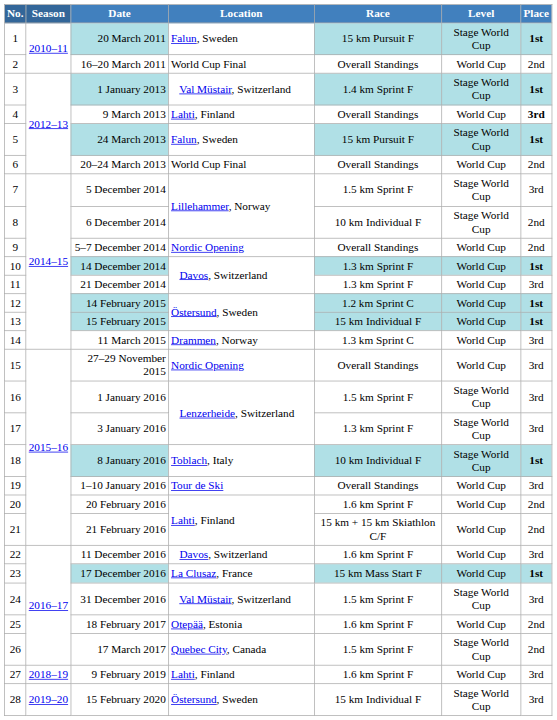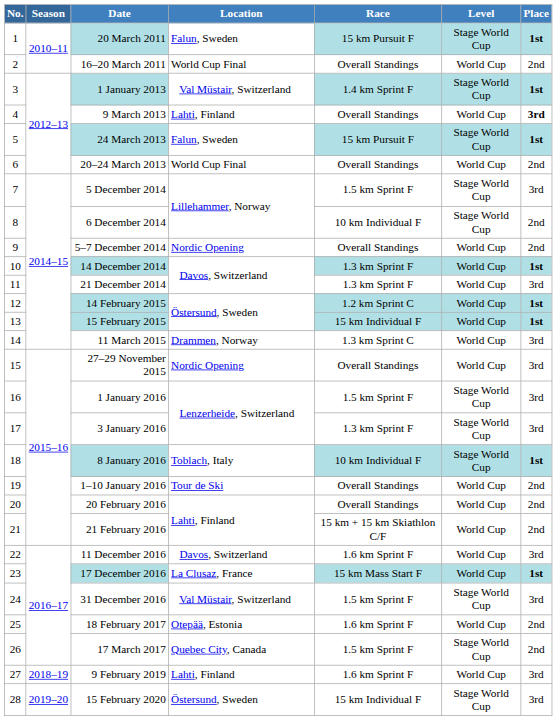 <table class="wikitable sortable" style="font-size:95%; text-align:center; border:grey solid 1px; border-collapse:collapse; background:#ffffff;">
 <tr style="background:#efefef;">
 <th style="background-color:#369; color:white;">No.</th>
 <th style="background-color:#369; color:white;">Season</th>
 <th style="background-color:#4180be; color:white; width:125px;">Date</th>
 <th style="background-color:#4180be; color:white; width:190px;">Location</th>
 <th style="background-color:#4180be; color:white; width:165px;">Race</th>
 <th style="background-color:#4180be; color:white; width:100px;">Level</th>
 <th style="background-color:#4180be; color:white;">Place</th>
 </tr>
 <tr>
 <td align=center>1</td>
 <td rowspan=2 align=center><a href='#'>2010–11</a></td>
 <td bgcolor="#BOEOE6" align=right>20 March 2011</td>
 <td align=left> <a href='#'>Falun</a>, Sweden</td>
 <td bgcolor="#BOEOE6">15 km Pursuit F</td>
 <td bgcolor="#BOEOE6">Stage World Cup</td>
 <td bgcolor="#BOEOE6"><strong>1st</strong></td>
 </tr>
 <tr>
 <td align=center>2</td>
 <td align=right>16–20 March 2011</td>
 <td align=left> World Cup Final</td>
 <td>Overall Standings</td>
 <td>World Cup</td>
 <td>2nd</td>
 </tr>
 <tr>
 <td align=center>3</td>
 <td rowspan=4 align=center><a href='#'>2012–13</a></td>
 <td bgcolor="#BOEOE6" align=right>1 January 2013</td>
 <td align=left>   <a href='#'>Val Müstair</a>, Switzerland</td>
 <td bgcolor="#BOEOE6">1.4 km Sprint F</td>
 <td bgcolor="#BOEOE6">Stage World Cup</td>
 <td bgcolor="#BOEOE6"><strong>1st</strong></td>
 </tr>
 <tr>
 <td align=center>4</td>
 <td align=right>9 March 2013</td>
 <td align=left> <a href='#'>Lahti</a>, Finland</td>
 <td>Overall Standings</td>
 <td>World Cup</td>
 <td><strong>3rd</strong></td>
 </tr>
 <tr>
 <td align=center>5</td>
 <td bgcolor="#BOEOE6" align=right>24 March 2013</td>
 <td align=left> <a href='#'>Falun</a>, Sweden</td>
 <td bgcolor="#BOEOE6">15 km Pursuit F</td>
 <td bgcolor="#BOEOE6">Stage World Cup</td>
 <td bgcolor="#BOEOE6"><strong>1st</strong></td>
 </tr>
 <tr>
 <td align=center>6</td>
 <td align=right>20–24 March 2013</td>
 <td align=left> World Cup Final</td>
 <td>Overall Standings</td>
 <td>World Cup</td>
 <td>2nd</td>
 </tr>
 <tr>
 <td align=center>7</td>
 <td rowspan=8 align=center><a href='#'>2014–15</a></td>
 <td align=right>5 December 2014</td>
 <td rowspan=2 align=left> <a href='#'>Lillehammer</a>, Norway</td>
 <td>1.5 km Sprint F</td>
 <td>Stage World Cup</td>
 <td>3rd</td>
 </tr>
 <tr>
 <td align=center>8</td>
 <td align=right>6 December 2014</td>
 <td>10 km Individual F</td>
 <td>Stage World Cup</td>
 <td>2nd</td>
 </tr>
 <tr>
 <td align=center>9</td>
 <td align=right>5–7 December 2014</td>
 <td align=left> <a href='#'>Nordic Opening</a></td>
 <td>Overall Standings</td>
 <td>World Cup</td>
 <td>2nd</td>
 </tr>
 <tr>
 <td align=center>10</td>
 <td bgcolor="#BOEOE6" align=right>14 December 2014</td>
 <td rowspan=2 align=left>   <a href='#'>Davos</a>, Switzerland</td>
 <td bgcolor="#BOEOE6">1.3 km Sprint F</td>
 <td bgcolor="#BOEOE6">World Cup</td>
 <td bgcolor="#BOEOE6"><strong>1st</strong></td>
 </tr>
 <tr>
 <td align=center>11</td>
 <td align=right>21 December 2014</td>
 <td>1.3 km Sprint F</td>
 <td>World Cup</td>
 <td>3rd</td>
 </tr>
 <tr>
 <td align=center>12</td>
 <td bgcolor="#BOEOE6" align=right>14 February 2015</td>
 <td rowspan=2 align=left> <a href='#'>Östersund</a>, Sweden</td>
 <td bgcolor="#BOEOE6">1.2 km Sprint C</td>
 <td bgcolor="#BOEOE6">World Cup</td>
 <td bgcolor="#BOEOE6"><strong>1st</strong></td>
 </tr>
 <tr>
 <td align=center>13</td>
 <td bgcolor="#BOEOE6" align=right>15 February 2015</td>
 <td bgcolor="#BOEOE6">15 km Individual F</td>
 <td bgcolor="#BOEOE6">World Cup</td>
 <td bgcolor="#BOEOE6"><strong>1st</strong></td>
 </tr>
 <tr>
 <td align=center>14</td>
 <td align=right>11 March 2015</td>
 <td align=left> <a href='#'>Drammen</a>, Norway</td>
 <td>1.3 km Sprint C</td>
 <td>World Cup</td>
 <td>3rd</td>
 </tr>
 <tr>
 <td align=center>15</td>
 <td rowspan=7 align=center><a href='#'>2015–16</a></td>
 <td align=right>27–29 November 2015</td>
 <td align=left> <a href='#'>Nordic Opening</a></td>
 <td>Overall Standings</td>
 <td>World Cup</td>
 <td>3rd</td>
 </tr>
 <tr>
 <td align=center>16</td>
 <td align=right>1 January 2016</td>
 <td rowspan=2 align=left>   <a href='#'>Lenzerheide</a>, Switzerland</td>
 <td>1.5 km Sprint F</td>
 <td>Stage World Cup</td>
 <td>3rd</td>
 </tr>
 <tr>
 <td align=center>17</td>
 <td align=right>3 January 2016</td>
 <td>1.3 km Sprint F</td>
 <td>Stage World Cup</td>
 <td>3rd</td>
 </tr>
 <tr>
 <td align=center>18</td>
 <td bgcolor="#BOEOE6" align=right>8 January 2016</td>
 <td align=left> <a href='#'>Toblach</a>, Italy</td>
 <td bgcolor="#BOEOE6">10 km Individual F</td>
 <td bgcolor="#BOEOE6">Stage World Cup</td>
 <td bgcolor="#BOEOE6"><strong>1st</strong></td>
 </tr>
 <tr>
 <td align=center>19</td>
 <td align=right>1–10 January 2016</td>
 <td align=left> <a href='#'>Tour de Ski</a></td>
 <td>Overall Standings</td>
 <td>World Cup</td>
-<td>3rd</td>
+<td>2nd</td>
 </tr>
 <tr>
 <td align=center>20</td>
 <td align=right>20 February 2016</td>
 <td rowspan=2 align=left> <a href='#'>Lahti</a>, Finland</td>
-<td>1.6 km Sprint F</td>
+<td>Overall Standings</td>
 <td>World Cup</td>
 <td>2nd</td>
 </tr>
 <tr>
 <td align=center>21</td>
 <td align=right>21 February 2016</td>
 <td>15 km + 15 km Skiathlon C/F</td>
 <td>World Cup</td>
 <td>2nd</td>
 </tr>
 <tr>
 <td align=center>22</td>
 <td rowspan=5 align=center><a href='#'>2016–17</a></td>
 <td align=right>11 December 2016</td>
 <td align=left>   <a href='#'>Davos</a>, Switzerland</td>
 <td>1.6 km Sprint F</td>
 <td>World Cup</td>
 <td>3rd</td>
 </tr>
 <tr>
 <td align=center>23</td>
 <td bgcolor="#BOEOE6" align=right>17 December 2016</td>
 <td align=left> <a href='#'>La Clusaz</a>, France</td>
 <td bgcolor="#BOEOE6">15 km Mass Start F</td>
 <td bgcolor="#BOEOE6">World Cup</td>
 <td bgcolor="#BOEOE6"><strong>1st</strong></td>
 </tr>
 <tr>
 <td align=center>24</td>
 <td align=right>31 December 2016</td>
 <td align=left>   <a href='#'>Val Müstair</a>, Switzerland</td>
 <td>1.5 km Sprint F</td>
 <td>Stage World Cup</td>
 <td>3rd</td>
 </tr>
 <tr>
 <td align=center>25</td>
 <td align=right>18 February 2017</td>
 <td align=left> <a href='#'>Otepää</a>, Estonia</td>
 <td>1.6 km Sprint F</td>
 <td>World Cup</td>
 <td>2nd</td>
 </tr>
 <tr>
 <td align=center>26</td>
 <td align=right>17 March 2017</td>
 <td align=left> <a href='#'>Quebec City</a>, Canada</td>
 <td>1.5 km Sprint F</td>
 <td>Stage World Cup</td>
 <td>2nd</td>
 </tr>
 <tr>
 <td align=center>27</td>
 <td rowspan=1 align=center><a href='#'>2018–19</a></td>
 <td align=right>9 February 2019</td>
 <td align=left> <a href='#'>Lahti</a>, Finland</td>
 <td>1.6 km Sprint F</td>
 <td>World Cup</td>
 <td>3rd</td>
 </tr>
 <tr>
 <td align=center>28</td>
 <td rowspan=1 align=center><a href='#'>2019–20</a></td>
 <td align=right>15 February 2020</td>
 <td align=left> <a href='#'>Östersund</a>, Sweden</td>
 <td>15 km Individual F</td>
 <td>Stage World Cup</td>
 <td>3rd</td>
 </tr>
 </table>
